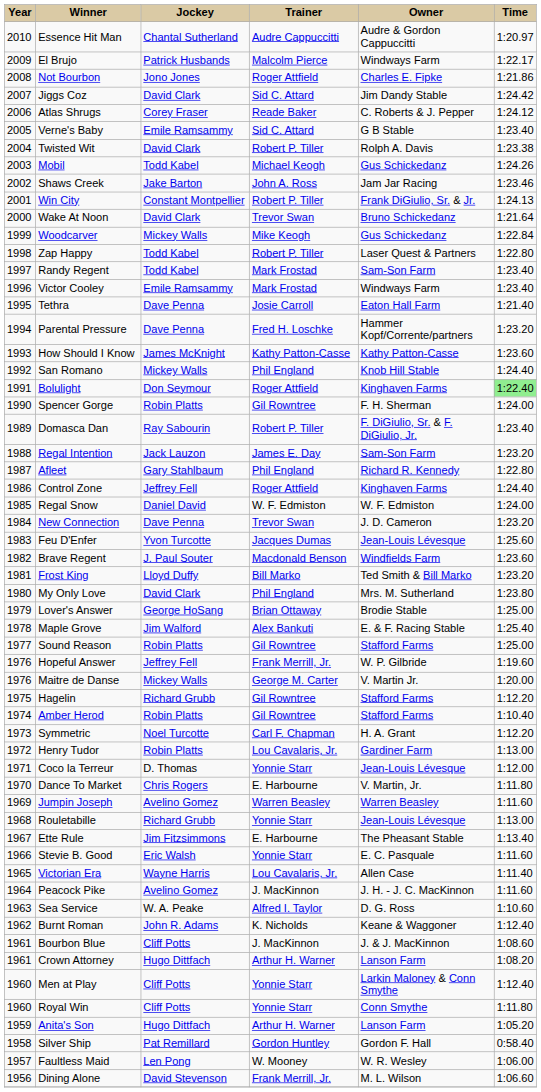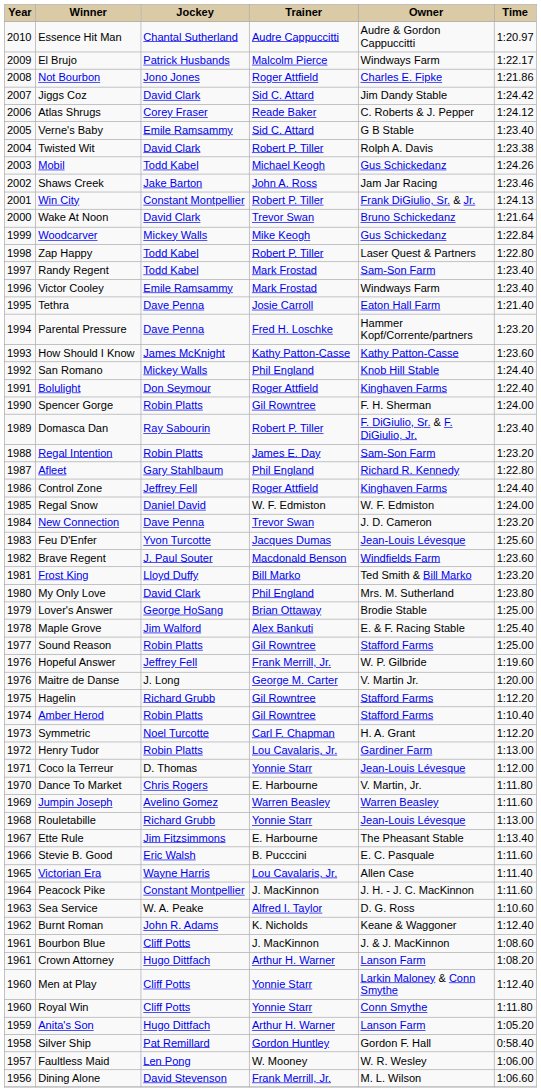 <table class="wikitable sortable">
 <tr>
 <th style="background-color:#DACAA5; width:38px">Year<br></th>
 <th style="background-color:#DACAA5; width:145px">Winner<br></th>
 <th style="background-color:#DACAA5; width:150px">Jockey<br></th>
 <th style="background-color:#DACAA5; width:150px">Trainer<br></th>
 <th style="background-color:#DACAA5; width:190px">Owner<br></th>
 <th style="background-color:#DACAA5">Time</th>
 </tr>
 <tr>
 <td>2010</td>
 <td>Essence Hit Man</td>
 <td><a href='#'>Chantal Sutherland</a></td>
 <td><a href='#'>Audre Cappuccitti</a></td>
 <td>Audre & Gordon Cappuccitti</td>
 <td>1:20.97</td>
 </tr>
 <tr>
 <td>2009</td>
 <td>El Brujo</td>
 <td><a href='#'>Patrick Husbands</a></td>
 <td><a href='#'>Malcolm Pierce</a></td>
 <td>Windways Farm</td>
 <td>1:22.17</td>
 </tr>
 <tr>
 <td>2008</td>
 <td><a href='#'>Not Bourbon</a></td>
 <td><a href='#'>Jono Jones</a></td>
 <td><a href='#'>Roger Attfield</a></td>
 <td><a href='#'>Charles E. Fipke</a></td>
 <td>1:21.86</td>
 </tr>
 <tr>
 <td>2007</td>
 <td>Jiggs Coz</td>
 <td><a href='#'>David Clark</a></td>
 <td><a href='#'>Sid C. Attard</a></td>
 <td>Jim Dandy Stable</td>
 <td>1:24.42</td>
 </tr>
 <tr>
 <td>2006</td>
 <td>Atlas Shrugs</td>
 <td><a href='#'>Corey Fraser</a></td>
 <td><a href='#'>Reade Baker</a></td>
 <td>C. Roberts & J. Pepper</td>
 <td>1:24.12</td>
 </tr>
 <tr>
 <td>2005</td>
 <td>Verne's Baby</td>
 <td><a href='#'>Emile Ramsammy</a></td>
 <td><a href='#'>Sid C. Attard</a></td>
 <td>G B Stable</td>
 <td>1:23.40</td>
 </tr>
 <tr>
 <td>2004</td>
 <td>Twisted Wit</td>
 <td><a href='#'>David Clark</a></td>
 <td><a href='#'>Robert P. Tiller</a></td>
 <td>Rolph A. Davis</td>
 <td>1:23.38</td>
 </tr>
 <tr>
 <td>2003</td>
 <td><a href='#'>Mobil</a></td>
 <td><a href='#'>Todd Kabel</a></td>
 <td><a href='#'>Michael Keogh</a></td>
 <td><a href='#'>Gus Schickedanz</a></td>
 <td>1:24.26</td>
 </tr>
 <tr>
 <td>2002</td>
 <td>Shaws Creek</td>
 <td><a href='#'>Jake Barton</a></td>
 <td><a href='#'>John A. Ross</a></td>
 <td>Jam Jar Racing</td>
 <td>1:23.46</td>
 </tr>
 <tr>
 <td>2001</td>
 <td><a href='#'>Win City</a></td>
 <td><a href='#'>Constant Montpellier</a></td>
 <td><a href='#'>Robert P. Tiller</a></td>
 <td><a href='#'>Frank DiGiulio, Sr.</a> & <a href='#'>Jr.</a></td>
 <td>1:24.13</td>
 </tr>
 <tr>
 <td>2000</td>
 <td>Wake At Noon</td>
 <td><a href='#'>David Clark</a></td>
 <td><a href='#'>Trevor Swan</a></td>
 <td><a href='#'>Bruno Schickedanz</a></td>
 <td>1:21.64</td>
 </tr>
 <tr>
 <td>1999</td>
 <td><a href='#'>Woodcarver</a></td>
 <td><a href='#'>Mickey Walls</a></td>
 <td><a href='#'>Mike Keogh</a></td>
 <td><a href='#'>Gus Schickedanz</a></td>
 <td>1:22.84</td>
 </tr>
 <tr>
 <td>1998</td>
 <td>Zap Happy</td>
 <td><a href='#'>Todd Kabel</a></td>
 <td><a href='#'>Robert P. Tiller</a></td>
 <td>Laser Quest & Partners</td>
 <td>1:22.80</td>
 </tr>
 <tr>
 <td>1997</td>
 <td>Randy Regent</td>
 <td><a href='#'>Todd Kabel</a></td>
 <td><a href='#'>Mark Frostad</a></td>
 <td><a href='#'>Sam-Son Farm</a></td>
 <td>1:23.40</td>
 </tr>
 <tr>
 <td>1996</td>
 <td>Victor Cooley</td>
 <td><a href='#'>Emile Ramsammy</a></td>
 <td><a href='#'>Mark Frostad</a></td>
 <td>Windways Farm</td>
 <td>1:23.40</td>
 </tr>
 <tr>
 <td>1995</td>
 <td>Tethra</td>
 <td><a href='#'>Dave Penna</a></td>
 <td><a href='#'>Josie Carroll</a></td>
 <td><a href='#'>Eaton Hall Farm</a></td>
 <td>1:21.40</td>
 </tr>
 <tr>
 <td>1994</td>
 <td>Parental Pressure</td>
 <td><a href='#'>Dave Penna</a></td>
 <td><a href='#'>Fred H. Loschke</a></td>
 <td>Hammer Kopf/Corrente/partners</td>
 <td>1:23.20</td>
 </tr>
 <tr>
 <td>1993</td>
 <td>How Should I Know</td>
 <td><a href='#'>James McKnight</a></td>
 <td><a href='#'>Kathy Patton-Casse</a></td>
 <td><a href='#'>Kathy Patton-Casse</a></td>
 <td>1:23.60</td>
 </tr>
 <tr>
 <td>1992</td>
 <td>San Romano</td>
 <td><a href='#'>Mickey Walls</a></td>
 <td><a href='#'>Phil England</a></td>
 <td><a href='#'>Knob Hill Stable</a></td>
 <td>1:24.40</td>
 </tr>
 <tr>
 <td>1991</td>
 <td><a href='#'>Bolulight</a></td>
 <td><a href='#'>Don Seymour</a></td>
 <td><a href='#'>Roger Attfield</a></td>
 <td><a href='#'>Kinghaven Farms</a></td>
-<td style="background: lightgreen;">1:22.40</td>
+<td>1:22.40</td>
 </tr>
 <tr>
 <td>1990</td>
 <td>Spencer Gorge</td>
 <td><a href='#'>Robin Platts</a></td>
 <td><a href='#'>Gil Rowntree</a></td>
 <td>F. H. Sherman</td>
 <td>1:24.00</td>
 </tr>
 <tr>
 <td>1989</td>
 <td>Domasca Dan</td>
 <td><a href='#'>Ray Sabourin</a></td>
 <td><a href='#'>Robert P. Tiller</a></td>
 <td><a href='#'>F. DiGiulio, Sr.</a> & <a href='#'>F. DiGiulio, Jr.</a></td>
 <td>1:23.40</td>
 </tr>
 <tr>
 <td>1988</td>
 <td><a href='#'>Regal Intention</a></td>
-<td><a href='#'>Jack Lauzon</a></td>
+<td><a href='#'>Robin Platts</a></td>
 <td><a href='#'>James E. Day</a></td>
 <td><a href='#'>Sam-Son Farm</a></td>
 <td>1:23.20</td>
 </tr>
 <tr>
 <td>1987</td>
 <td><a href='#'>Afleet</a></td>
 <td><a href='#'>Gary Stahlbaum</a></td>
 <td><a href='#'>Phil England</a></td>
 <td><a href='#'>Richard R. Kennedy</a></td>
 <td>1:22.80</td>
 </tr>
 <tr>
 <td>1986</td>
 <td>Control Zone</td>
 <td><a href='#'>Jeffrey Fell</a></td>
 <td><a href='#'>Roger Attfield</a></td>
 <td><a href='#'>Kinghaven Farms</a></td>
 <td>1:24.40</td>
 </tr>
 <tr>
 <td>1985</td>
 <td>Regal Snow</td>
 <td><a href='#'>Daniel David</a></td>
 <td>W. F. Edmiston</td>
 <td>W. F. Edmiston</td>
 <td>1:24.00</td>
 </tr>
 <tr>
 <td>1984</td>
 <td><a href='#'>New Connection</a></td>
 <td><a href='#'>Dave Penna</a></td>
 <td><a href='#'>Trevor Swan</a></td>
 <td>J. D. Cameron</td>
 <td>1:23.20</td>
 </tr>
 <tr>
 <td>1983</td>
 <td>Feu D'Enfer</td>
 <td><a href='#'>Yvon Turcotte</a></td>
 <td><a href='#'>Jacques Dumas</a></td>
 <td><a href='#'>Jean-Louis Lévesque</a></td>
 <td>1:25.60</td>
 </tr>
 <tr>
 <td>1982</td>
 <td>Brave Regent</td>
 <td><a href='#'>J. Paul Souter</a></td>
 <td><a href='#'>Macdonald Benson</a></td>
 <td><a href='#'>Windfields Farm</a></td>
 <td>1:23.60</td>
 </tr>
 <tr>
 <td>1981</td>
 <td><a href='#'>Frost King</a></td>
 <td><a href='#'>Lloyd Duffy</a></td>
 <td><a href='#'>Bill Marko</a></td>
 <td>Ted Smith & <a href='#'>Bill Marko</a></td>
 <td>1:23.20</td>
 </tr>
 <tr>
 <td>1980</td>
 <td>My Only Love</td>
 <td><a href='#'>David Clark</a></td>
 <td><a href='#'>Phil England</a></td>
 <td>Mrs. M. Sutherland</td>
 <td>1:23.80</td>
 </tr>
 <tr>
 <td>1979</td>
 <td>Lover's Answer</td>
 <td><a href='#'>George HoSang</a></td>
 <td><a href='#'>Brian Ottaway</a></td>
 <td>Brodie Stable</td>
 <td>1:25.00</td>
 </tr>
 <tr>
 <td>1978</td>
 <td>Maple Grove</td>
 <td><a href='#'>Jim Walford</a></td>
 <td><a href='#'>Alex Bankuti</a></td>
 <td>E. & F. Racing Stable</td>
 <td>1:25.40</td>
 </tr>
 <tr>
 <td>1977</td>
 <td>Sound Reason</td>
 <td><a href='#'>Robin Platts</a></td>
 <td><a href='#'>Gil Rowntree</a></td>
 <td><a href='#'>Stafford Farms</a></td>
 <td>1:25.00</td>
 </tr>
 <tr>
 <td>1976</td>
 <td>Hopeful Answer</td>
 <td><a href='#'>Jeffrey Fell</a></td>
 <td><a href='#'>Frank Merrill, Jr.</a></td>
 <td>W. P. Gilbride</td>
 <td>1:19.60</td>
 </tr>
 <tr>
 <td>1976</td>
 <td>Maitre de Danse</td>
-<td><a href='#'>Mickey Walls</a></td>
+<td>J. Long</td>
 <td><a href='#'>George M. Carter</a></td>
 <td>V. Martin Jr.</td>
 <td>1:20.00</td>
 </tr>
 <tr>
 <td>1975</td>
 <td>Hagelin</td>
 <td><a href='#'>Richard Grubb</a></td>
 <td><a href='#'>Gil Rowntree</a></td>
 <td><a href='#'>Stafford Farms</a></td>
 <td>1:12.20</td>
 </tr>
 <tr>
 <td>1974</td>
 <td><a href='#'>Amber Herod</a></td>
 <td><a href='#'>Robin Platts</a></td>
 <td><a href='#'>Gil Rowntree</a></td>
 <td><a href='#'>Stafford Farms</a></td>
 <td>1:10.40</td>
 </tr>
 <tr>
 <td>1973</td>
 <td>Symmetric</td>
 <td><a href='#'>Noel Turcotte</a></td>
 <td><a href='#'>Carl F. Chapman</a></td>
 <td>H. A. Grant</td>
 <td>1:12.20</td>
 </tr>
 <tr>
 <td>1972</td>
 <td>Henry Tudor</td>
 <td><a href='#'>Robin Platts</a></td>
 <td><a href='#'>Lou Cavalaris, Jr.</a></td>
 <td><a href='#'>Gardiner Farm</a></td>
 <td>1:13.00</td>
 </tr>
 <tr>
 <td>1971</td>
 <td>Coco la Terreur</td>
 <td>D. Thomas</td>
 <td><a href='#'>Yonnie Starr</a></td>
 <td><a href='#'>Jean-Louis Lévesque</a></td>
 <td>1:12.00</td>
 </tr>
 <tr>
 <td>1970</td>
 <td>Dance To Market</td>
 <td><a href='#'>Chris Rogers</a></td>
 <td>E. Harbourne</td>
 <td>V. Martin, Jr.</td>
 <td>1:11.80</td>
 </tr>
 <tr>
 <td>1969</td>
 <td><a href='#'>Jumpin Joseph</a></td>
 <td><a href='#'>Avelino Gomez</a></td>
 <td><a href='#'>Warren Beasley</a></td>
 <td><a href='#'>Warren Beasley</a></td>
 <td>1:11.60</td>
 </tr>
 <tr>
 <td>1968</td>
 <td>Rouletabille</td>
 <td><a href='#'>Richard Grubb</a></td>
 <td><a href='#'>Yonnie Starr</a></td>
 <td><a href='#'>Jean-Louis Lévesque</a></td>
 <td>1:13.00</td>
 </tr>
 <tr>
 <td>1967</td>
 <td>Ette Rule</td>
 <td><a href='#'>Jim Fitzsimmons</a></td>
 <td>E. Harbourne</td>
 <td>The Pheasant Stable</td>
 <td>1:13.40</td>
 </tr>
 <tr>
 <td>1966</td>
 <td>Stevie B. Good</td>
 <td><a href='#'>Eric Walsh</a></td>
-<td><a href='#'>Yonnie Starr</a></td>
+<td>B. Pucccini</td>
 <td>E. C. Pasquale</td>
 <td>1:11.60</td>
 </tr>
 <tr>
 <td>1965</td>
 <td><a href='#'>Victorian Era</a></td>
 <td><a href='#'>Wayne Harris</a></td>
 <td><a href='#'>Lou Cavalaris, Jr.</a></td>
 <td>Allen Case</td>
 <td>1:11.40</td>
 </tr>
 <tr>
 <td>1964</td>
 <td>Peacock Pike</td>
-<td><a href='#'>Avelino Gomez</a></td>
+<td><a href='#'>Constant Montpellier</a></td>
 <td>J. MacKinnon</td>
 <td>J. H. - J. C. MacKinnon</td>
 <td>1:11.60</td>
 </tr>
 <tr>
 <td>1963</td>
 <td>Sea Service</td>
 <td>W. A. Peake</td>
 <td><a href='#'>Alfred I. Taylor</a></td>
 <td>D. G. Ross</td>
 <td>1:10.60</td>
 </tr>
 <tr>
 <td>1962</td>
 <td>Burnt Roman</td>
 <td><a href='#'>John R. Adams</a></td>
 <td>K. Nicholds</td>
 <td>Keane & Waggoner</td>
 <td>1:12.40</td>
 </tr>
 <tr>
 <td>1961</td>
 <td>Bourbon Blue</td>
 <td><a href='#'>Cliff Potts</a></td>
 <td>J. MacKinnon</td>
 <td>J. & J. MacKinnon</td>
 <td>1:08.60</td>
 </tr>
 <tr>
 <td>1961</td>
 <td>Crown Attorney</td>
 <td><a href='#'>Hugo Dittfach</a></td>
 <td><a href='#'>Arthur H. Warner</a></td>
 <td><a href='#'>Lanson Farm</a></td>
 <td>1:08.20</td>
 </tr>
 <tr>
 <td>1960</td>
 <td>Men at Play</td>
 <td><a href='#'>Cliff Potts</a></td>
 <td><a href='#'>Yonnie Starr</a></td>
 <td><a href='#'>Larkin Maloney</a> & <a href='#'>Conn Smythe</a></td>
 <td>1:12.40</td>
 </tr>
 <tr>
 <td>1960</td>
 <td>Royal Win</td>
 <td><a href='#'>Cliff Potts</a></td>
 <td><a href='#'>Yonnie Starr</a></td>
 <td><a href='#'>Conn Smythe</a></td>
 <td>1:11.80</td>
 </tr>
 <tr>
 <td>1959</td>
 <td><a href='#'>Anita's Son</a></td>
 <td><a href='#'>Hugo Dittfach</a></td>
 <td><a href='#'>Arthur H. Warner</a></td>
 <td><a href='#'>Lanson Farm</a></td>
 <td>1:05.20</td>
 </tr>
 <tr>
 <td>1958</td>
 <td>Silver Ship</td>
 <td><a href='#'>Pat Remillard</a></td>
 <td><a href='#'>Gordon Huntley</a></td>
 <td>Gordon F. Hall</td>
 <td>0:58.40</td>
 </tr>
 <tr>
 <td>1957</td>
 <td>Faultless Maid</td>
 <td><a href='#'>Len Pong</a></td>
 <td>W. Mooney</td>
 <td>W. R. Wesley</td>
 <td>1:06.00</td>
 </tr>
 <tr>
 <td>1956</td>
 <td>Dining Alone</td>
 <td><a href='#'>David Stevenson</a></td>
 <td><a href='#'>Frank Merrill, Jr.</a></td>
 <td>M. L. Wilson</td>
 <td>1:06.60</td>
 </tr>
 <tr>
 </tr>
 </table>
